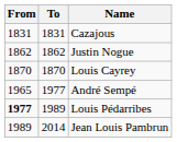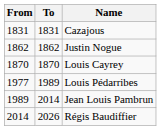 <table class="wikitable">
 <tr>
 <th>From</th>
 <th>To</th>
 <th>Name</th>
 </tr>
 <tr>
 <td>1831</td>
 <td>1831</td>
 <td>Cazajous</td>
 </tr>
 <tr>
 <td>1862</td>
 <td>1862</td>
 <td>Justin Nogue</td>
 </tr>
 <tr>
 <td>1870</td>
 <td>1870</td>
 <td>Louis Cayrey</td>
 </tr>
 <tr>
-<td>1965</td>
 <td>1977</td>
-<td>André Sempé</td>
-</tr>
-<tr>
-<td><strong>1977</strong></td>
 <td>1989</td>
 <td>Louis Pédarribes</td>
 </tr>
 <tr>
 <td>1989</td>
 <td>2014</td>
 <td>Jean Louis Pambrun</td>
 </tr>
+<tr>
+<td>2014</td>
+<td>2026</td>
+<td>Régis Baudiffier</td>
+</tr>
 </table>
